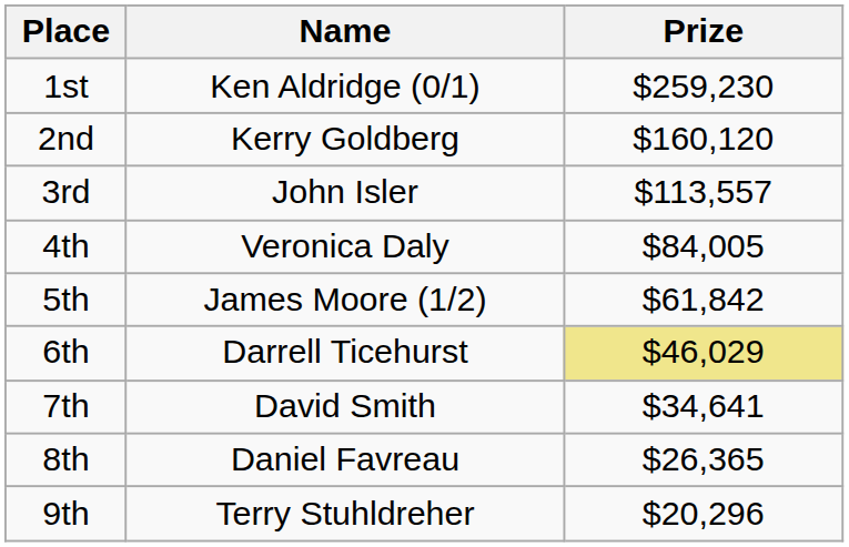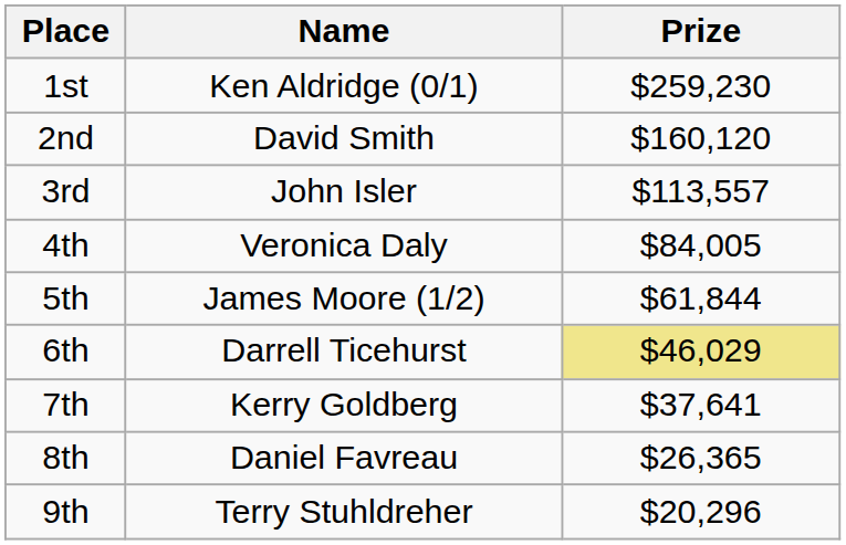 <table class="wikitable">
 <tr>
 <th width="50">Place</th>
 <th width="200">Name</th>
 <th width="125">Prize</th>
 </tr>
 <tr>
 <td align = "center">1st</td>
 <td align = "center">Ken Aldridge (0/1)</td>
 <td align = "center">$259,230</td>
 </tr>
 <tr>
 <td align = "center">2nd</td>
-<td align = "center">Kerry Goldberg</td>
+<td align = "center">David Smith</td>
 <td align = "center">$160,120</td>
 </tr>
 <tr>
 <td align = "center">3rd</td>
 <td align = "center">John Isler</td>
 <td align = "center">$113,557</td>
 </tr>
 <tr>
 <td align = "center">4th</td>
 <td align = "center">Veronica Daly</td>
 <td align = "center">$84,005</td>
 </tr>
 <tr>
 <td align = "center">5th</td>
 <td align = "center">James Moore (1/2)</td>
-<td align = "center">$61,842</td>
+<td align = "center">$61,844</td>
 </tr>
 <tr>
 <td align = "center">6th</td>
 <td align = "center">Darrell Ticehurst</td>
 <td align = "center" style="background: khaki;">$46,029</td>
 </tr>
 <tr>
 <td align = "center">7th</td>
-<td align = "center">David Smith</td>
-<td align = "center">$34,641</td>
+<td align = "center">Kerry Goldberg</td>
+<td align = "center">$37,641</td>
 </tr>
 <tr>
 <td align = "center">8th</td>
 <td align = "center">Daniel Favreau</td>
 <td align = "center">$26,365</td>
 </tr>
 <tr>
 <td align = "center">9th</td>
 <td align = "center">Terry Stuhldreher</td>
 <td align = "center">$20,296</td>
 </tr>
 </table>
